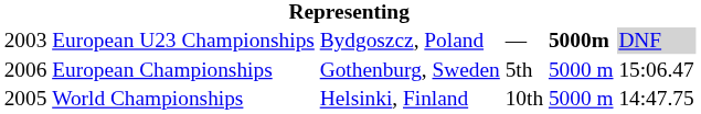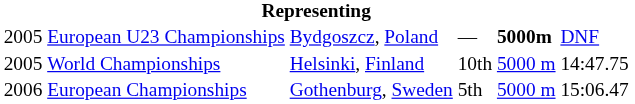 <table>
 <tr>
 <th colspan="6">Representing </th>
 </tr>
 <tr>
-<td>2003</td>
+<td>2005</td>
 <td><a href='#'>European U23 Championships</a></td>
 <td><a href='#'>Bydgoszcz</a>, <a href='#'>Poland</a></td>
 <td>—</td>
 <td><strong>5000m</strong></td>
-<td style="background: lightgrey;"><a href='#'>DNF</a></td>
+<td><a href='#'>DNF</a></td>
+</tr>
+<tr>
+<td>2005</td>
+<td><a href='#'>World Championships</a></td>
+<td><a href='#'>Helsinki</a>, <a href='#'>Finland</a></td>
+<td>10th</td>
+<td><a href='#'>5000 m</a></td>
+<td>14:47.75</td>
 </tr>
 <tr>
 <td>2006</td>
 <td><a href='#'>European Championships</a></td>
 <td><a href='#'>Gothenburg</a>, <a href='#'>Sweden</a></td>
 <td>5th</td>
 <td><a href='#'>5000 m</a></td>
 <td>15:06.47</td>
 </tr>
-<tr>
-<td>2005</td>
-<td><a href='#'>World Championships</a></td>
-<td><a href='#'>Helsinki</a>, <a href='#'>Finland</a></td>
-<td>10th</td>
-<td><a href='#'>5000 m</a></td>
-<td>14:47.75</td>
-</tr>
 </table>
